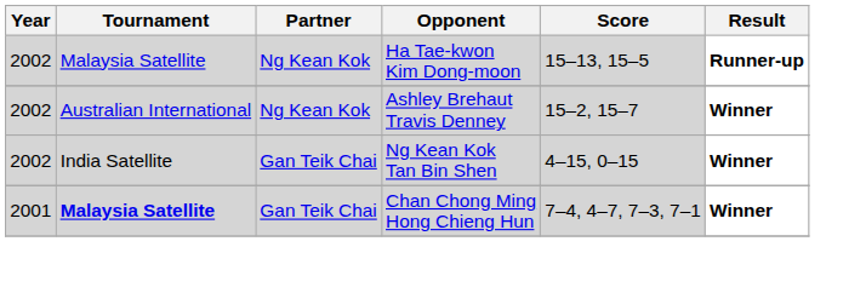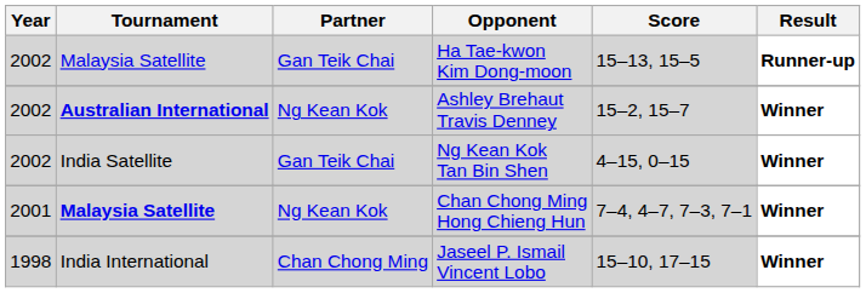 <table class="sortable wikitable" style="font-size: 90%;">
 <tr>
 <th>Year</th>
 <th>Tournament</th>
 <th>Partner</th>
 <th>Opponent</th>
 <th>Score</th>
 <th>Result</th>
 </tr>
 <tr style="background:#D5D5D5">
 <td align="center">2002</td>
 <td align="left"><a href='#'>Malaysia Satellite</a></td>
-<td align="left"> <a href='#'>Ng Kean Kok</a></td>
+<td align="left"> <a href='#'>Gan Teik Chai</a></td>
 <td align="left"> <a href='#'>Ha Tae-kwon</a> <br>  <a href='#'>Kim Dong-moon</a></td>
 <td align="left">15–13, 15–5</td>
 <td style="text-align:left; background:white"> <strong>Runner-up</strong></td>
 </tr>
 <tr>
 </tr>
 <tr style="background:#D5D5D5">
 <td align="center">2002</td>
-<td align="left"><a href='#'>Australian International</a></td>
+<td align="left"><strong><a href='#'>Australian International</a></strong></td>
 <td align="left"> <a href='#'>Ng Kean Kok</a></td>
 <td align="left"> <a href='#'>Ashley Brehaut</a> <br>  <a href='#'>Travis Denney</a></td>
 <td align="left">15–2, 15–7</td>
 <td style="text-align:left; background:white"> <strong>Winner</strong></td>
 </tr>
 <tr>
 </tr>
 <tr style="background:#D5D5D5">
 <td align="center">2002</td>
 <td align="left">India Satellite</td>
 <td align="left"> <a href='#'>Gan Teik Chai</a></td>
 <td align="left"> <a href='#'>Ng Kean Kok</a> <br>  <a href='#'>Tan Bin Shen</a></td>
 <td align="left">4–15, 0–15</td>
 <td style="text-align:left; background:white"> <strong>Winner</strong></td>
 </tr>
 <tr>
 </tr>
 <tr style="background:#D5D5D5">
 <td align="center">2001</td>
 <td align="left"><strong><a href='#'>Malaysia Satellite</a></strong></td>
-<td align="left"> <a href='#'>Gan Teik Chai</a></td>
+<td align="left"> <a href='#'>Ng Kean Kok</a></td>
 <td align="left"> <a href='#'>Chan Chong Ming</a> <br>  <a href='#'>Hong Chieng Hun</a></td>
 <td align="left">7–4, 4–7, 7–3, 7–1</td>
 <td style="text-align:left; background:white"> <strong>Winner</strong></td>
 </tr>
 <tr>
 </tr>
+<tr style="background:#D5D5D5">
+<td align="center">1998</td>
+<td align="left">India International</td>
+<td align="left"> <a href='#'>Chan Chong Ming</a></td>
+<td align="left"> <a href='#'>Jaseel P. Ismail</a> <br>  <a href='#'>Vincent Lobo</a></td>
+<td align="left">15–10, 17–15</td>
+<td style="text-align:left; background:white"> <strong>Winner</strong></td>
+</tr>
 </table>
